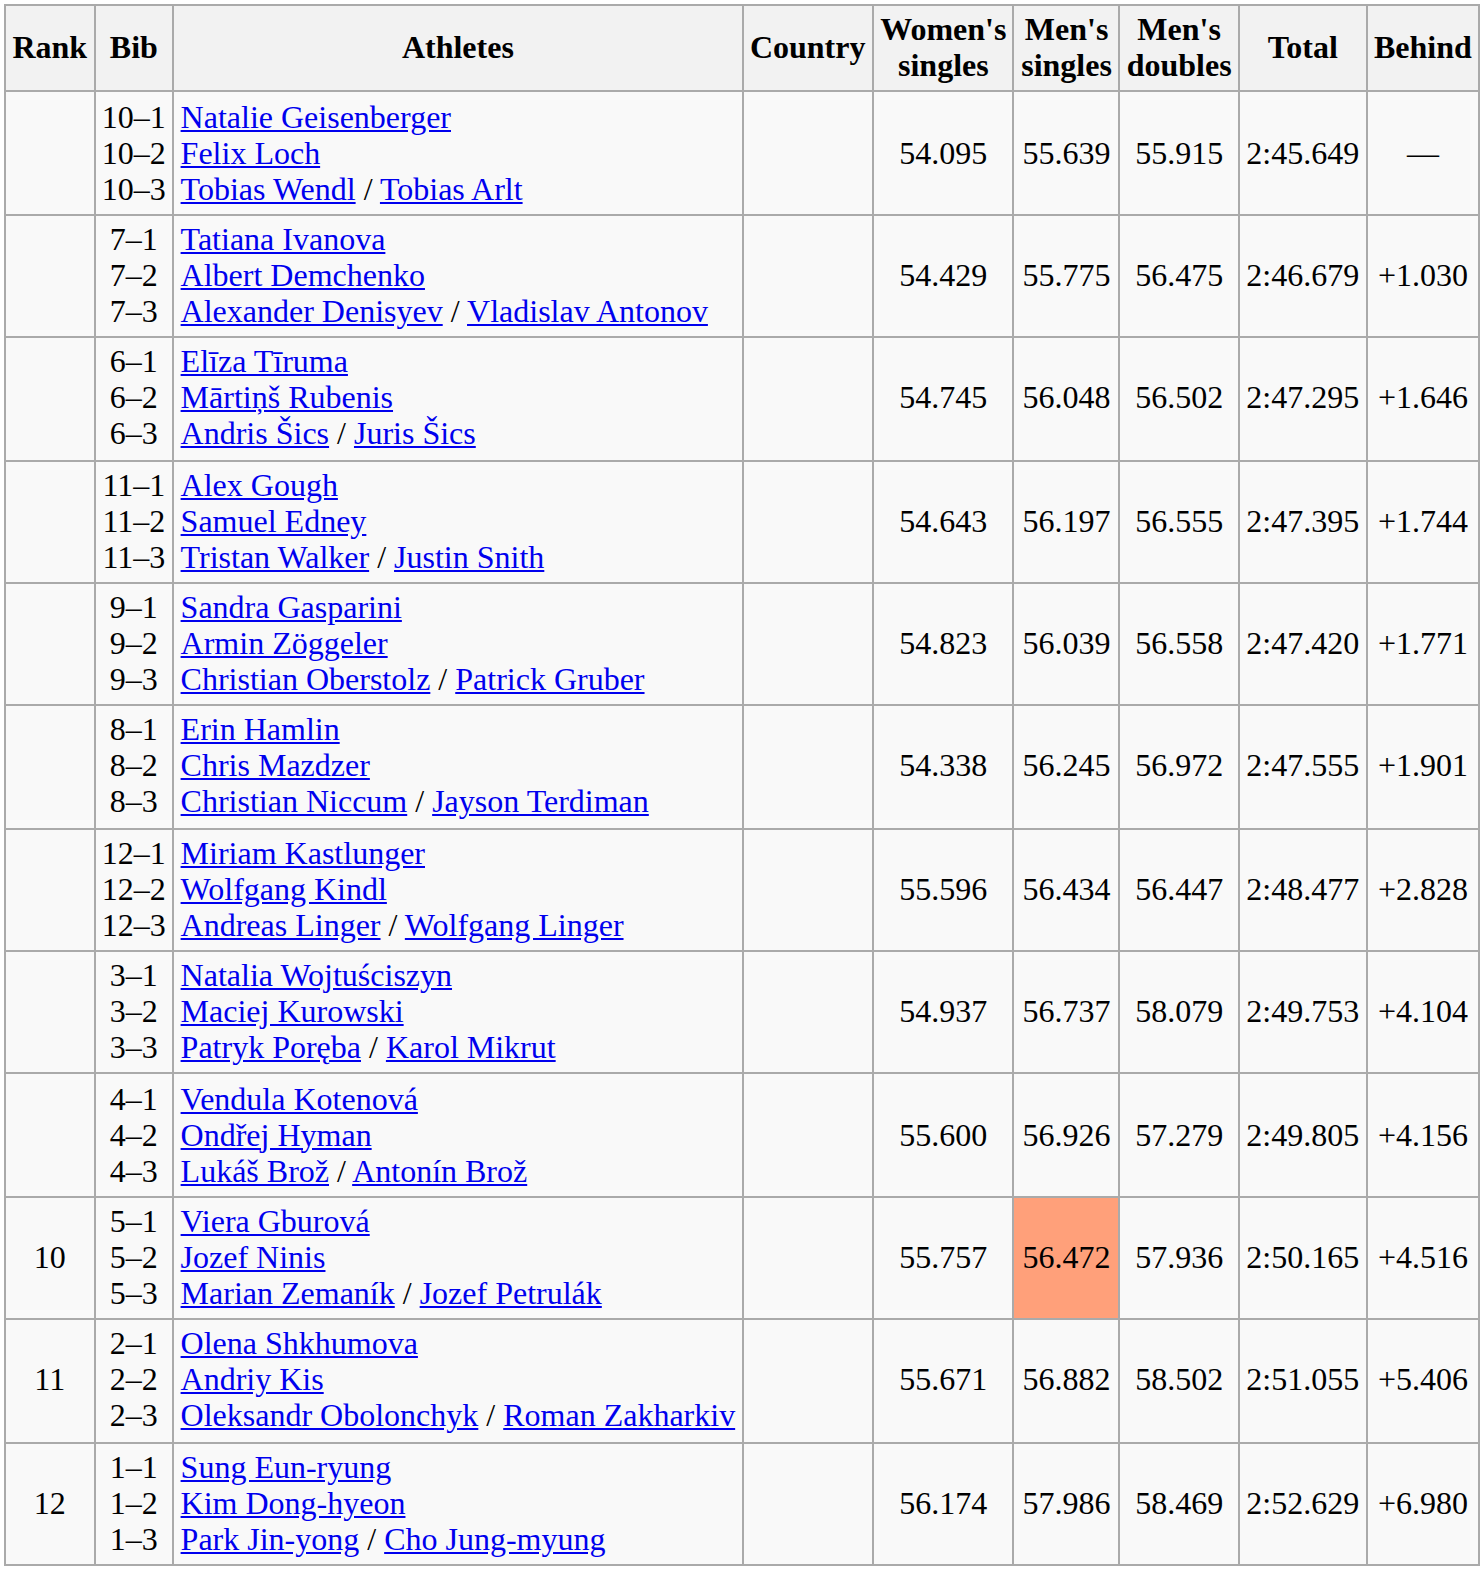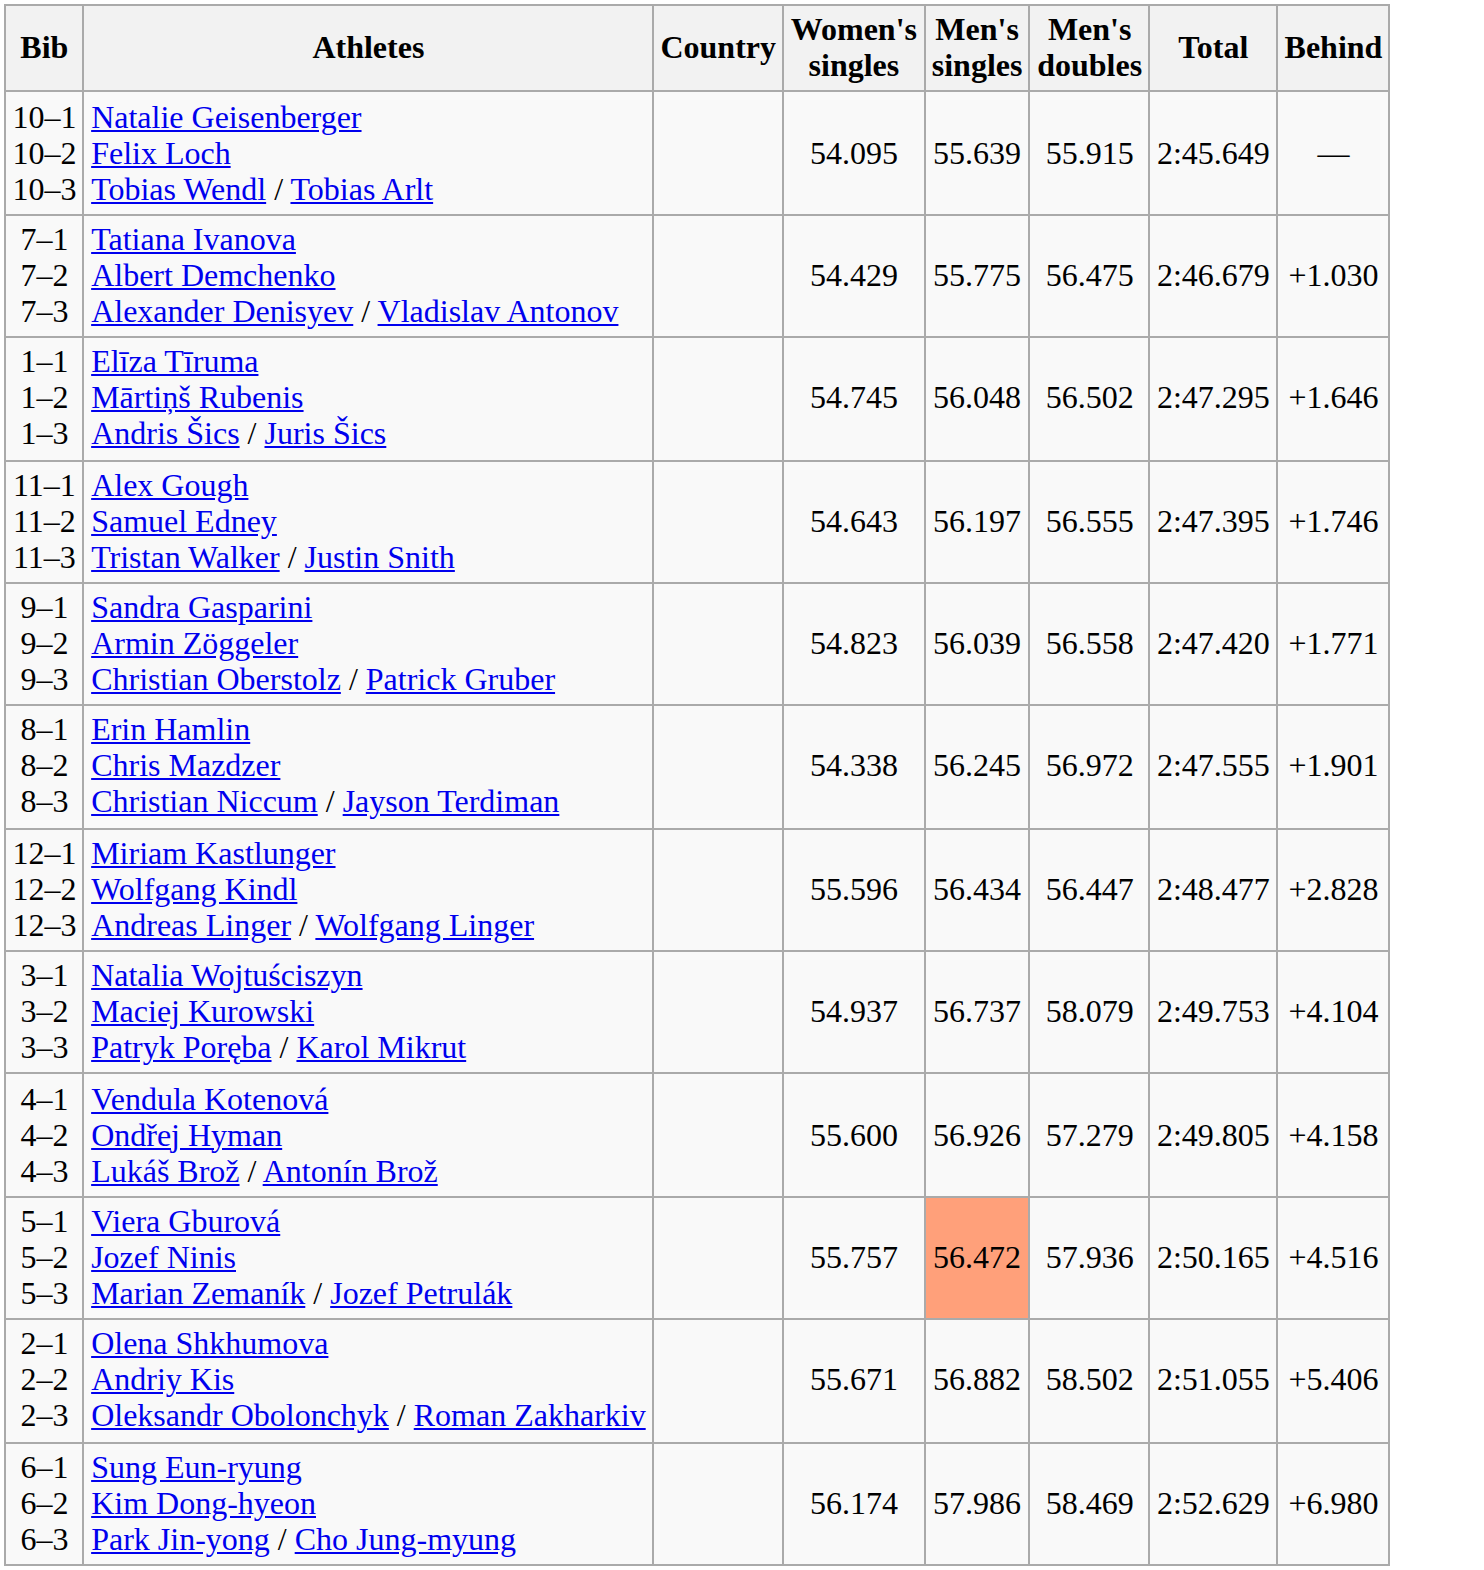 <table class="wikitable sortable" style="text-align:center">
 <tr bgcolor=efefef>
-<th>Rank</th>
 <th>Bib</th>
 <th>Athletes</th>
 <th>Country</th>
 <th>Women's <br> singles</th>
 <th>Men's <br> singles</th>
 <th>Men's <br> doubles</th>
 <th>Total</th>
 <th>Behind</th>
 </tr>
 <tr>
-<td></td>
 <td>10–1 <br> 10–2 <br> 10–3</td>
 <td align=left><a href='#'>Natalie Geisenberger</a><br><a href='#'>Felix Loch</a><br><a href='#'>Tobias Wendl</a> / <a href='#'>Tobias Arlt</a></td>
 <td align=left></td>
 <td>54.095</td>
 <td>55.639</td>
 <td>55.915</td>
 <td>2:45.649</td>
 <td>—</td>
 </tr>
 <tr>
-<td></td>
 <td>7–1 <br> 7–2 <br> 7–3</td>
 <td align=left><a href='#'>Tatiana Ivanova</a><br><a href='#'>Albert Demchenko</a><br><a href='#'>Alexander Denisyev</a> / <a href='#'>Vladislav Antonov</a></td>
 <td align=left></td>
 <td>54.429</td>
 <td>55.775</td>
 <td>56.475</td>
 <td>2:46.679</td>
 <td>+1.030</td>
 </tr>
 <tr>
-<td></td>
-<td>6–1 <br> 6–2 <br> 6–3</td>
+<td>1–1 <br> 1–2 <br> 1–3</td>
 <td align=left><a href='#'>Elīza Tīruma</a><br><a href='#'>Mārtiņš Rubenis</a><br><a href='#'>Andris Šics</a> / <a href='#'>Juris Šics</a></td>
 <td align=left></td>
 <td>54.745</td>
 <td>56.048</td>
 <td>56.502</td>
 <td>2:47.295</td>
 <td>+1.646</td>
 </tr>
 <tr>
-<td></td>
 <td>11–1 <br> 11–2 <br> 11–3</td>
 <td align=left><a href='#'>Alex Gough</a><br><a href='#'>Samuel Edney</a><br><a href='#'>Tristan Walker</a> / <a href='#'>Justin Snith</a></td>
 <td align=left></td>
 <td>54.643</td>
 <td>56.197</td>
 <td>56.555</td>
 <td>2:47.395</td>
-<td>+1.744</td>
+<td>+1.746</td>
 </tr>
 <tr>
-<td></td>
 <td>9–1 <br> 9–2 <br> 9–3</td>
 <td align=left><a href='#'>Sandra Gasparini</a><br><a href='#'>Armin Zöggeler</a><br><a href='#'>Christian Oberstolz</a> / <a href='#'>Patrick Gruber</a></td>
 <td align=left></td>
 <td>54.823</td>
 <td>56.039</td>
 <td>56.558</td>
 <td>2:47.420</td>
 <td>+1.771</td>
 </tr>
 <tr>
-<td></td>
 <td>8–1 <br> 8–2 <br> 8–3</td>
 <td align=left><a href='#'>Erin Hamlin</a><br><a href='#'>Chris Mazdzer</a><br><a href='#'>Christian Niccum</a> / <a href='#'>Jayson Terdiman</a></td>
 <td align=left></td>
 <td>54.338</td>
 <td>56.245</td>
 <td>56.972</td>
 <td>2:47.555</td>
 <td>+1.901</td>
 </tr>
 <tr>
-<td></td>
 <td>12–1 <br> 12–2 <br> 12–3</td>
 <td align=left><a href='#'>Miriam Kastlunger</a><br><a href='#'>Wolfgang Kindl</a><br><a href='#'>Andreas Linger</a> / <a href='#'>Wolfgang Linger</a></td>
 <td align=left></td>
 <td>55.596</td>
 <td>56.434</td>
 <td>56.447</td>
 <td>2:48.477</td>
 <td>+2.828</td>
 </tr>
 <tr>
-<td></td>
 <td>3–1 <br> 3–2 <br> 3–3</td>
 <td align=left><a href='#'>Natalia Wojtuściszyn</a><br><a href='#'>Maciej Kurowski</a><br><a href='#'>Patryk Poręba</a> / <a href='#'>Karol Mikrut</a></td>
 <td align=left></td>
 <td>54.937</td>
 <td>56.737</td>
 <td>58.079</td>
 <td>2:49.753</td>
 <td>+4.104</td>
 </tr>
 <tr>
-<td></td>
 <td>4–1 <br> 4–2 <br> 4–3</td>
 <td align=left><a href='#'>Vendula Kotenová</a><br><a href='#'>Ondřej Hyman</a><br><a href='#'>Lukáš Brož</a> / <a href='#'>Antonín Brož</a></td>
 <td align=left></td>
 <td>55.600</td>
 <td>56.926</td>
 <td>57.279</td>
 <td>2:49.805</td>
-<td>+4.156</td>
+<td>+4.158</td>
 </tr>
 <tr>
-<td>10</td>
 <td>5–1 <br> 5–2 <br> 5–3</td>
 <td align=left><a href='#'>Viera Gburová</a><br><a href='#'>Jozef Ninis</a><br><a href='#'>Marian Zemaník</a> / <a href='#'>Jozef Petrulák</a></td>
 <td align=left></td>
 <td>55.757</td>
 <td style="background: lightsalmon;">56.472</td>
 <td>57.936</td>
 <td>2:50.165</td>
 <td>+4.516</td>
 </tr>
 <tr>
-<td>11</td>
 <td>2–1 <br> 2–2 <br> 2–3</td>
 <td align=left><a href='#'>Olena Shkhumova</a><br><a href='#'>Andriy Kis</a><br><a href='#'>Oleksandr Obolonchyk</a> / <a href='#'>Roman Zakharkiv</a></td>
 <td align=left></td>
 <td>55.671</td>
 <td>56.882</td>
 <td>58.502</td>
 <td>2:51.055</td>
 <td>+5.406</td>
 </tr>
 <tr>
-<td>12</td>
-<td>1–1 <br> 1–2 <br> 1–3</td>
+<td>6–1 <br> 6–2 <br> 6–3</td>
 <td align=left><a href='#'>Sung Eun-ryung</a> <br> <a href='#'>Kim Dong-hyeon</a> <br> <a href='#'>Park Jin-yong</a> / <a href='#'>Cho Jung-myung</a></td>
 <td align=left></td>
 <td>56.174</td>
 <td>57.986</td>
 <td>58.469</td>
 <td>2:52.629</td>
 <td>+6.980</td>
 </tr>
 </table>
